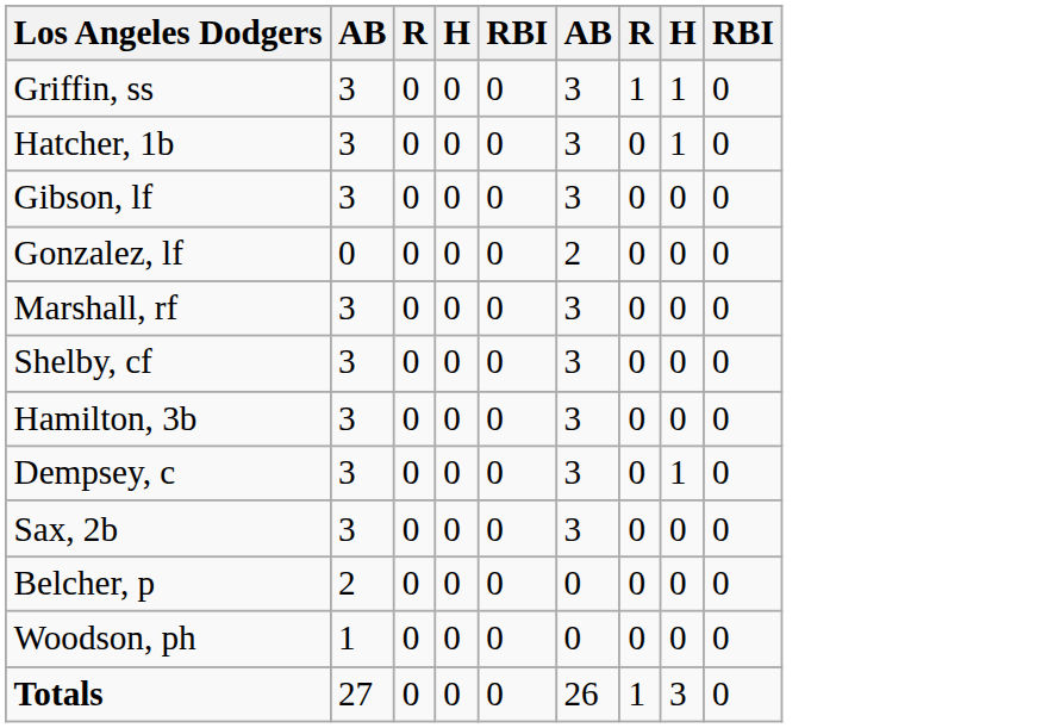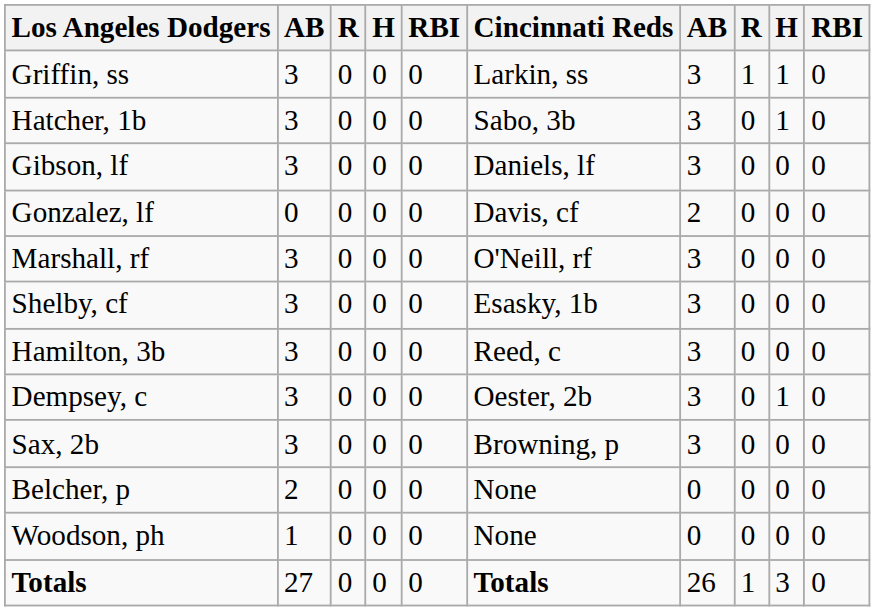 <table class="wikitable sortable">
 <tr>
 <th><strong> Los Angeles Dodgers </strong></th>
 <th>AB</th>
 <th>R</th>
 <th>H</th>
 <th>RBI</th>
+<th><strong>Cincinnati Reds</strong></th>
 <th>AB</th>
 <th>R</th>
 <th>H</th>
 <th>RBI</th>
 </tr>
 <tr>
 <td>Griffin, ss</td>
 <td>3</td>
 <td>0</td>
 <td>0</td>
 <td>0</td>
+<td>Larkin, ss</td>
 <td>3</td>
 <td>1</td>
 <td>1</td>
 <td>0</td>
 </tr>
 <tr>
 <td>Hatcher, 1b</td>
 <td>3</td>
 <td>0</td>
 <td>0</td>
 <td>0</td>
+<td>Sabo, 3b</td>
 <td>3</td>
 <td>0</td>
 <td>1</td>
 <td>0</td>
 </tr>
 <tr>
 <td>Gibson, lf</td>
 <td>3</td>
 <td>0</td>
 <td>0</td>
 <td>0</td>
+<td>Daniels, lf</td>
 <td>3</td>
 <td>0</td>
 <td>0</td>
 <td>0</td>
 </tr>
 <tr>
 <td>Gonzalez, lf</td>
 <td>0</td>
 <td>0</td>
 <td>0</td>
 <td>0</td>
+<td>Davis, cf</td>
 <td>2</td>
 <td>0</td>
 <td>0</td>
 <td>0</td>
 </tr>
 <tr>
 <td>Marshall, rf</td>
 <td>3</td>
 <td>0</td>
 <td>0</td>
 <td>0</td>
+<td>O'Neill, rf</td>
 <td>3</td>
 <td>0</td>
 <td>0</td>
 <td>0</td>
 </tr>
 <tr>
 <td>Shelby, cf</td>
 <td>3</td>
 <td>0</td>
 <td>0</td>
 <td>0</td>
+<td>Esasky, 1b</td>
 <td>3</td>
 <td>0</td>
 <td>0</td>
 <td>0</td>
 </tr>
 <tr>
 <td>Hamilton, 3b</td>
 <td>3</td>
 <td>0</td>
 <td>0</td>
 <td>0</td>
+<td>Reed, c</td>
 <td>3</td>
 <td>0</td>
 <td>0</td>
 <td>0</td>
 </tr>
 <tr>
 <td>Dempsey, c</td>
 <td>3</td>
 <td>0</td>
 <td>0</td>
 <td>0</td>
+<td>Oester, 2b</td>
 <td>3</td>
 <td>0</td>
 <td>1</td>
 <td>0</td>
 </tr>
 <tr>
 <td>Sax, 2b</td>
 <td>3</td>
 <td>0</td>
 <td>0</td>
 <td>0</td>
+<td>Browning, p</td>
 <td>3</td>
 <td>0</td>
 <td>0</td>
 <td>0</td>
 </tr>
 <tr>
 <td>Belcher, p</td>
 <td>2</td>
 <td>0</td>
 <td>0</td>
 <td>0</td>
+<td>None</td>
 <td>0</td>
 <td>0</td>
 <td>0</td>
 <td>0</td>
 </tr>
 <tr>
 <td>Woodson, ph</td>
 <td>1</td>
 <td>0</td>
 <td>0</td>
 <td>0</td>
+<td>None</td>
 <td>0</td>
 <td>0</td>
 <td>0</td>
 <td>0</td>
 </tr>
 <tr>
 <td><strong>Totals</strong></td>
 <td>27</td>
 <td>0</td>
 <td>0</td>
 <td>0</td>
+<td><strong>Totals</strong></td>
 <td>26</td>
 <td>1</td>
 <td>3</td>
 <td>0</td>
 </tr>
 </table>
